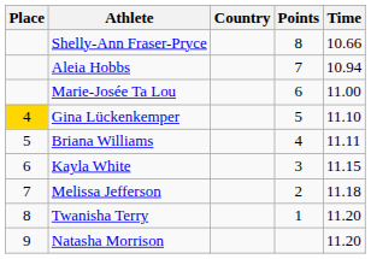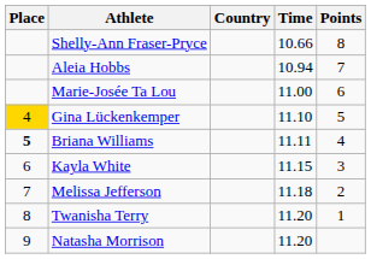 <table class="wikitable">
 <tr>
 <th>Place</th>
 <th>Athlete</th>
 <th>Country</th>
+<th>Time</th>
 <th>Points</th>
-<th>Time</th>
 </tr>
 <tr>
 <td align=center></td>
 <td><a href='#'>Shelly-Ann Fraser-Pryce</a></td>
 <td></td>
+<td>10.66</td>
 <td align=center>8</td>
-<td>10.66</td>
 </tr>
 <tr>
 <td align=center></td>
 <td><a href='#'>Aleia Hobbs</a></td>
 <td></td>
+<td>10.94</td>
 <td align=center>7</td>
-<td>10.94</td>
 </tr>
 <tr>
 <td align=center></td>
 <td><a href='#'>Marie-Josée Ta Lou</a></td>
 <td></td>
+<td>11.00</td>
 <td align=center>6</td>
-<td>11.00</td>
 </tr>
 <tr>
 <td align=center style="background: gold;">4</td>
 <td><a href='#'>Gina Lückenkemper</a></td>
 <td></td>
+<td>11.10</td>
 <td align=center>5</td>
-<td>11.10</td>
 </tr>
 <tr>
-<td align=center>5</td>
+<td align=center><strong>5</strong></td>
 <td><a href='#'>Briana Williams</a></td>
 <td></td>
+<td>11.11</td>
 <td align=center>4</td>
-<td>11.11</td>
 </tr>
 <tr>
 <td align=center>6</td>
 <td><a href='#'>Kayla White</a></td>
 <td></td>
+<td>11.15</td>
 <td align=center>3</td>
-<td>11.15</td>
 </tr>
 <tr>
 <td align=center>7</td>
 <td><a href='#'>Melissa Jefferson</a></td>
 <td></td>
+<td>11.18</td>
 <td align=center>2</td>
-<td>11.18</td>
 </tr>
 <tr>
 <td align=center>8</td>
 <td><a href='#'>Twanisha Terry</a></td>
 <td></td>
+<td>11.20</td>
 <td align=center>1</td>
-<td>11.20</td>
 </tr>
 <tr>
 <td align=center>9</td>
 <td><a href='#'>Natasha Morrison</a></td>
 <td></td>
+<td>11.20</td>
 <td align=center></td>
-<td>11.20</td>
 </tr>
 </table>
